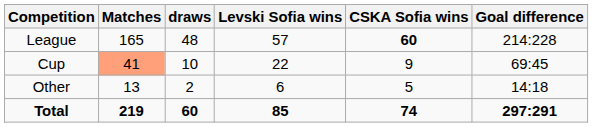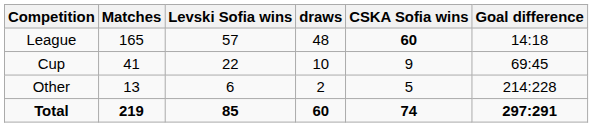 <table class="wikitable" style="font-size:95%; text-align:center;">
 <tr>
 <th>Competition</th>
 <th>Matches</th>
+<th>Levski Sofia wins</th>
 <th>draws</th>
-<th>Levski Sofia wins</th>
 <th>CSKA Sofia wins</th>
 <th>Goal difference</th>
 </tr>
 <tr>
 <td>League</td>
 <td>165</td>
+<td>57</td>
 <td>48</td>
-<td>57</td>
 <td><strong>60</strong></td>
-<td>214:228</td>
+<td>14:18</td>
 </tr>
 <tr>
 <td>Cup</td>
-<td style="background: lightsalmon;">41</td>
+<td>41</td>
+<td>22</td>
 <td>10</td>
-<td>22</td>
 <td>9</td>
 <td>69:45</td>
 </tr>
 <tr>
 <td>Other</td>
 <td>13</td>
+<td>6</td>
 <td>2</td>
-<td>6</td>
 <td>5</td>
-<td>14:18</td>
+<td>214:228</td>
 </tr>
 <tr>
 <td><strong>Total</strong></td>
 <td><strong>219</strong></td>
+<td><strong>85</strong></td>
 <td><strong>60</strong></td>
-<td><strong>85</strong></td>
 <td><strong>74</strong></td>
 <td><strong>297:291</strong></td>
 </tr>
 </table>
